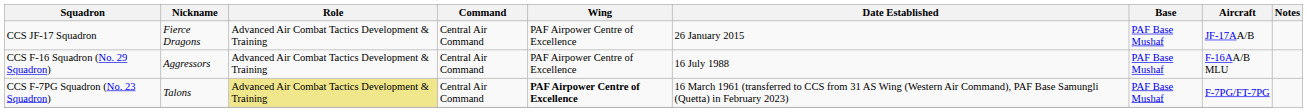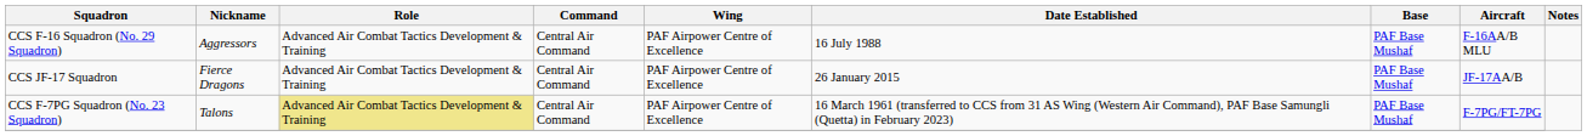 <table class="wikitable sortable">
 <tr>
 <th>Squadron</th>
 <th>Nickname</th>
 <th>Role</th>
 <th>Command</th>
 <th>Wing</th>
 <th>Date Established</th>
 <th>Base</th>
 <th>Aircraft</th>
 <th>Notes</th>
 </tr>
 <tr>
+<td>CCS F-16 Squadron (<a href='#'>No. 29 Squadron</a>)</td>
+<td><em>Aggressors</em></td>
+<td>Advanced Air Combat Tactics Development & Training</td>
+<td>Central Air Command</td>
+<td>PAF Airpower Centre of Excellence</td>
+<td>16 July 1988</td>
+<td><a href='#'>PAF Base Mushaf</a></td>
+<td><a href='#'>F-16A</a>A/B MLU</td>
+<td></td>
+</tr>
+<tr>
 <td>CCS JF-17 Squadron</td>
 <td><em>Fierce Dragons</em></td>
 <td>Advanced Air Combat Tactics Development & Training</td>
 <td>Central Air Command</td>
 <td>PAF Airpower Centre of Excellence</td>
 <td>26 January 2015</td>
 <td><a href='#'>PAF Base Mushaf</a></td>
 <td><a href='#'>JF-17A</a>A/B</td>
 <td></td>
 </tr>
 <tr>
-<td>CCS F-16 Squadron (<a href='#'>No. 29 Squadron</a>)</td>
-<td><em>Aggressors</em></td>
-<td>Advanced Air Combat Tactics Development & Training</td>
-<td>Central Air Command</td>
-<td>PAF Airpower Centre of Excellence</td>
-<td>16 July 1988</td>
-<td><a href='#'>PAF Base Mushaf</a></td>
-<td><a href='#'>F-16A</a>A/B MLU</td>
-<td></td>
-</tr>
-<tr>
 <td>CCS F-7PG Squadron (<a href='#'>No. 23 Squadron</a>)</td>
 <td><em>Talons</em></td>
 <td style="background: khaki;">Advanced Air Combat Tactics Development & Training</td>
 <td>Central Air Command</td>
-<td><strong>PAF Airpower Centre of Excellence</strong></td>
+<td>PAF Airpower Centre of Excellence</td>
 <td>16 March 1961 (transferred to CCS from 31 AS Wing (Western Air Command), PAF Base Samungli (Quetta) in February 2023)</td>
 <td><a href='#'>PAF Base Mushaf</a></td>
 <td><a href='#'>F-7PG/FT-7PG</a></td>
 </tr>
 <tr>
 </tr>
 </table>
